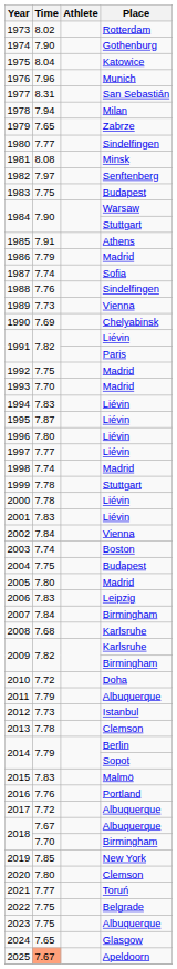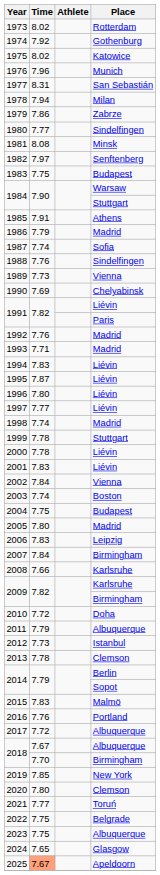 <table class="wikitable sortable" style="font-size:95%;">
 <tr>
 <th>Year</th>
 <th>Time</th>
 <th>Athlete</th>
 <th>Place</th>
 </tr>
 <tr>
 <td>1973</td>
 <td>8.02</td>
 <td align=left></td>
 <td><a href='#'>Rotterdam</a></td>
 </tr>
 <tr>
 <td>1974</td>
-<td>7.90</td>
+<td>7.92</td>
 <td align=left></td>
 <td><a href='#'>Gothenburg</a></td>
 </tr>
 <tr>
 <td>1975</td>
-<td>8.04</td>
+<td>8.02</td>
 <td align=left></td>
 <td><a href='#'>Katowice</a></td>
 </tr>
 <tr>
 <td>1976</td>
 <td>7.96</td>
 <td align=left></td>
 <td><a href='#'>Munich</a></td>
 </tr>
 <tr>
 <td>1977</td>
 <td>8.31</td>
 <td align=left></td>
 <td><a href='#'>San Sebastián</a></td>
 </tr>
 <tr>
 <td>1978</td>
 <td>7.94</td>
 <td align=left></td>
 <td><a href='#'>Milan</a></td>
 </tr>
 <tr>
 <td>1979</td>
-<td>7.65</td>
+<td>7.86</td>
 <td align=left></td>
 <td><a href='#'>Zabrze</a></td>
 </tr>
 <tr>
 <td>1980</td>
 <td>7.77</td>
 <td align=left></td>
 <td><a href='#'>Sindelfingen</a></td>
 </tr>
 <tr>
 <td>1981</td>
 <td>8.08</td>
 <td align=left></td>
 <td><a href='#'>Minsk</a></td>
 </tr>
 <tr>
 <td>1982</td>
 <td>7.97</td>
 <td align=left></td>
 <td><a href='#'>Senftenberg</a></td>
 </tr>
 <tr>
 <td>1983</td>
 <td>7.75</td>
 <td align=left></td>
 <td><a href='#'>Budapest</a></td>
 </tr>
 <tr>
 <td rowspan=2>1984</td>
 <td rowspan=2>7.90</td>
 <td rowspan=2 align=left></td>
 <td><a href='#'>Warsaw</a></td>
 </tr>
 <tr>
 <td><a href='#'>Stuttgart</a></td>
 </tr>
 <tr>
 <td>1985</td>
 <td>7.91</td>
 <td align=left></td>
 <td><a href='#'>Athens</a></td>
 </tr>
 <tr>
 <td>1986</td>
 <td>7.79</td>
 <td align=left></td>
 <td><a href='#'>Madrid</a></td>
 </tr>
 <tr>
 <td>1987</td>
 <td>7.74</td>
 <td align=left></td>
 <td><a href='#'>Sofia</a></td>
 </tr>
 <tr>
 <td>1988</td>
 <td>7.76</td>
 <td align=left></td>
 <td><a href='#'>Sindelfingen</a></td>
 </tr>
 <tr>
 <td>1989</td>
 <td>7.73</td>
 <td align=left></td>
 <td><a href='#'>Vienna</a></td>
 </tr>
 <tr>
 <td>1990</td>
 <td>7.69</td>
 <td align=left></td>
 <td><a href='#'>Chelyabinsk</a></td>
 </tr>
 <tr>
 <td rowspan=2>1991</td>
 <td rowspan=2>7.82</td>
 <td align=left></td>
 <td><a href='#'>Liévin</a></td>
 </tr>
 <tr>
 <td align=left></td>
 <td><a href='#'>Paris</a></td>
 </tr>
 <tr>
 <td>1992</td>
-<td>7.75</td>
+<td>7.76</td>
 <td align=left></td>
 <td><a href='#'>Madrid</a></td>
 </tr>
 <tr>
 <td>1993</td>
-<td>7.70</td>
+<td>7.71</td>
 <td align=left></td>
 <td><a href='#'>Madrid</a></td>
 </tr>
 <tr>
 <td>1994</td>
 <td>7.83</td>
 <td align=left></td>
 <td><a href='#'>Liévin</a></td>
 </tr>
 <tr>
 <td>1995</td>
 <td>7.87</td>
 <td align=left></td>
 <td><a href='#'>Liévin</a></td>
 </tr>
 <tr>
 <td>1996</td>
 <td>7.80</td>
 <td align=left></td>
 <td><a href='#'>Liévin</a></td>
 </tr>
 <tr>
 <td>1997</td>
 <td>7.77</td>
 <td align=left></td>
 <td><a href='#'>Liévin</a></td>
 </tr>
 <tr>
 <td>1998</td>
 <td>7.74</td>
 <td align=left></td>
 <td><a href='#'>Madrid</a></td>
 </tr>
 <tr>
 <td>1999</td>
 <td>7.78</td>
 <td align=left></td>
 <td><a href='#'>Stuttgart</a></td>
 </tr>
 <tr>
 <td>2000</td>
 <td>7.78</td>
 <td align=left></td>
 <td><a href='#'>Liévin</a></td>
 </tr>
 <tr>
 <td>2001</td>
 <td>7.83</td>
 <td align=left></td>
 <td><a href='#'>Liévin</a></td>
 </tr>
 <tr>
 <td>2002</td>
 <td>7.84</td>
 <td align=left></td>
 <td><a href='#'>Vienna</a></td>
 </tr>
 <tr>
 <td>2003</td>
 <td>7.74</td>
 <td align=left></td>
 <td><a href='#'>Boston</a></td>
 </tr>
 <tr>
 <td>2004</td>
 <td>7.75</td>
 <td align=left></td>
 <td><a href='#'>Budapest</a></td>
 </tr>
 <tr>
 <td>2005</td>
 <td>7.80</td>
 <td align=left></td>
 <td><a href='#'>Madrid</a></td>
 </tr>
 <tr>
 <td>2006</td>
 <td>7.83</td>
 <td align=left></td>
 <td><a href='#'>Leipzig</a></td>
 </tr>
 <tr>
 <td>2007</td>
 <td>7.84</td>
 <td align=left></td>
 <td><a href='#'>Birmingham</a></td>
 </tr>
 <tr>
 <td>2008</td>
-<td>7.68</td>
+<td>7.66</td>
 <td align=left></td>
 <td><a href='#'>Karlsruhe</a></td>
 </tr>
 <tr>
 <td rowspan=2>2009</td>
 <td rowspan=2>7.82</td>
 <td rowspan=2 align=left></td>
 <td><a href='#'>Karlsruhe</a></td>
 </tr>
 <tr>
 <td><a href='#'>Birmingham</a></td>
 </tr>
 <tr>
 <td>2010</td>
 <td>7.72</td>
 <td align=left></td>
 <td><a href='#'>Doha</a></td>
 </tr>
 <tr>
 <td>2011</td>
 <td>7.79 </td>
 <td align=left></td>
 <td><a href='#'>Albuquerque</a></td>
 </tr>
 <tr>
 <td>2012</td>
 <td>7.73</td>
 <td align=left></td>
 <td><a href='#'>Istanbul</a></td>
 </tr>
 <tr>
 <td>2013</td>
 <td>7.78</td>
 <td align=left></td>
 <td><a href='#'>Clemson</a></td>
 </tr>
 <tr>
 <td rowspan=2>2014</td>
 <td rowspan=2>7.79</td>
 <td rowspan=2 align=left></td>
 <td><a href='#'>Berlin</a></td>
 </tr>
 <tr>
 <td><a href='#'>Sopot</a></td>
 </tr>
 <tr>
 <td>2015</td>
 <td>7.83</td>
 <td align=left></td>
 <td><a href='#'>Malmö</a></td>
 </tr>
 <tr>
 <td>2016</td>
 <td>7.76</td>
 <td align=left></td>
 <td><a href='#'>Portland</a></td>
 </tr>
 <tr>
 <td>2017</td>
 <td>7.72 </td>
 <td align=left></td>
 <td><a href='#'>Albuquerque</a></td>
 </tr>
 <tr>
 <td rowspan=2>2018</td>
 <td>7.67 </td>
 <td align=left></td>
 <td><a href='#'>Albuquerque</a></td>
 </tr>
 <tr>
 <td>7.70</td>
 <td align=left></td>
 <td><a href='#'>Birmingham</a></td>
 </tr>
 <tr>
 <td>2019</td>
 <td>7.85</td>
 <td align=left></td>
 <td><a href='#'>New York</a></td>
 </tr>
 <tr>
 <td>2020</td>
 <td>7.80</td>
 <td align=left></td>
 <td><a href='#'>Clemson</a></td>
 </tr>
 <tr>
 <td>2021</td>
 <td>7.77</td>
 <td align=left></td>
 <td><a href='#'>Toruń</a></td>
 </tr>
 <tr>
 <td>2022</td>
 <td>7.75</td>
 <td align=left></td>
 <td><a href='#'>Belgrade</a></td>
 </tr>
 <tr>
 <td>2023</td>
 <td>7.75 </td>
 <td align=left></td>
 <td><a href='#'>Albuquerque</a></td>
 </tr>
 <tr>
 <td>2024</td>
 <td>7.65</td>
 <td align=left></td>
 <td><a href='#'>Glasgow</a></td>
 </tr>
 <tr>
 <td>2025</td>
 <td style="background: lightsalmon;">7.67</td>
 <td align=left></td>
 <td><a href='#'>Apeldoorn</a></td>
 </tr>
 <tr>
 </tr>
 </table>
